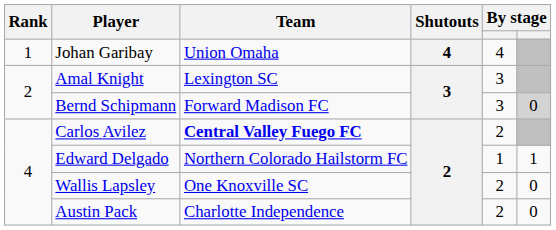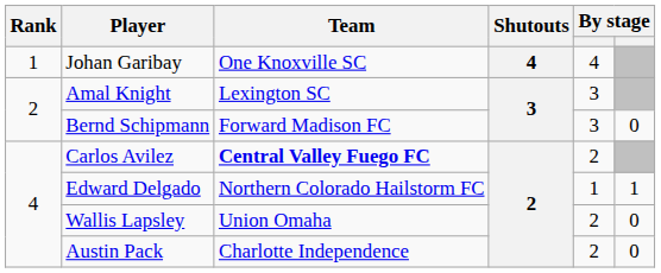 <table class="wikitable" style="text-align:center">
 <tr>
 <th rowspan="2">Rank</th>
 <th rowspan="2">Player</th>
 <th rowspan="2">Team</th>
 <th rowspan="2">Shutouts</th>
 <th colspan="2">By stage</th>
 </tr>
 <tr>
 <th></th>
 <th></th>
 </tr>
 <tr>
 <td>1</td>
 <td align="left"> Johan Garibay</td>
-<td align="left"><a href='#'>Union Omaha</a></td>
+<td align="left"><a href='#'>One Knoxville SC</a></td>
 <th>4</th>
 <td>4</td>
 <td bgcolor="silver"></td>
 </tr>
 <tr>
 <td rowspan="2">2</td>
 <td align="left"> <a href='#'>Amal Knight</a></td>
 <td align="left"><a href='#'>Lexington SC</a></td>
 <th rowspan="2">3</th>
 <td>3</td>
 <td bgcolor="silver"></td>
 </tr>
 <tr>
 <td align="left"> <a href='#'>Bernd Schipmann</a></td>
 <td align="left"><a href='#'>Forward Madison FC</a></td>
 <td>3</td>
-<td style="background: lightgrey;">0</td>
+<td>0</td>
 </tr>
 <tr>
 <td rowspan="4">4</td>
 <td align="left"> <a href='#'>Carlos Avilez</a></td>
 <td align="left"><strong><a href='#'>Central Valley Fuego FC</a></strong></td>
 <th rowspan="4">2</th>
 <td>2</td>
 <td bgcolor="silver"></td>
 </tr>
 <tr>
 <td align="left"> <a href='#'>Edward Delgado</a></td>
 <td align="left"><a href='#'>Northern Colorado Hailstorm FC</a></td>
 <td>1</td>
 <td>1</td>
 </tr>
 <tr>
 <td align="left"> <a href='#'>Wallis Lapsley</a></td>
-<td align="left"><a href='#'>One Knoxville SC</a></td>
+<td align="left"><a href='#'>Union Omaha</a></td>
 <td>2</td>
 <td>0</td>
 </tr>
 <tr>
 <td align="left"> <a href='#'>Austin Pack</a></td>
 <td align="left"><a href='#'>Charlotte Independence</a></td>
 <td>2</td>
 <td>0</td>
 </tr>
 </table>
